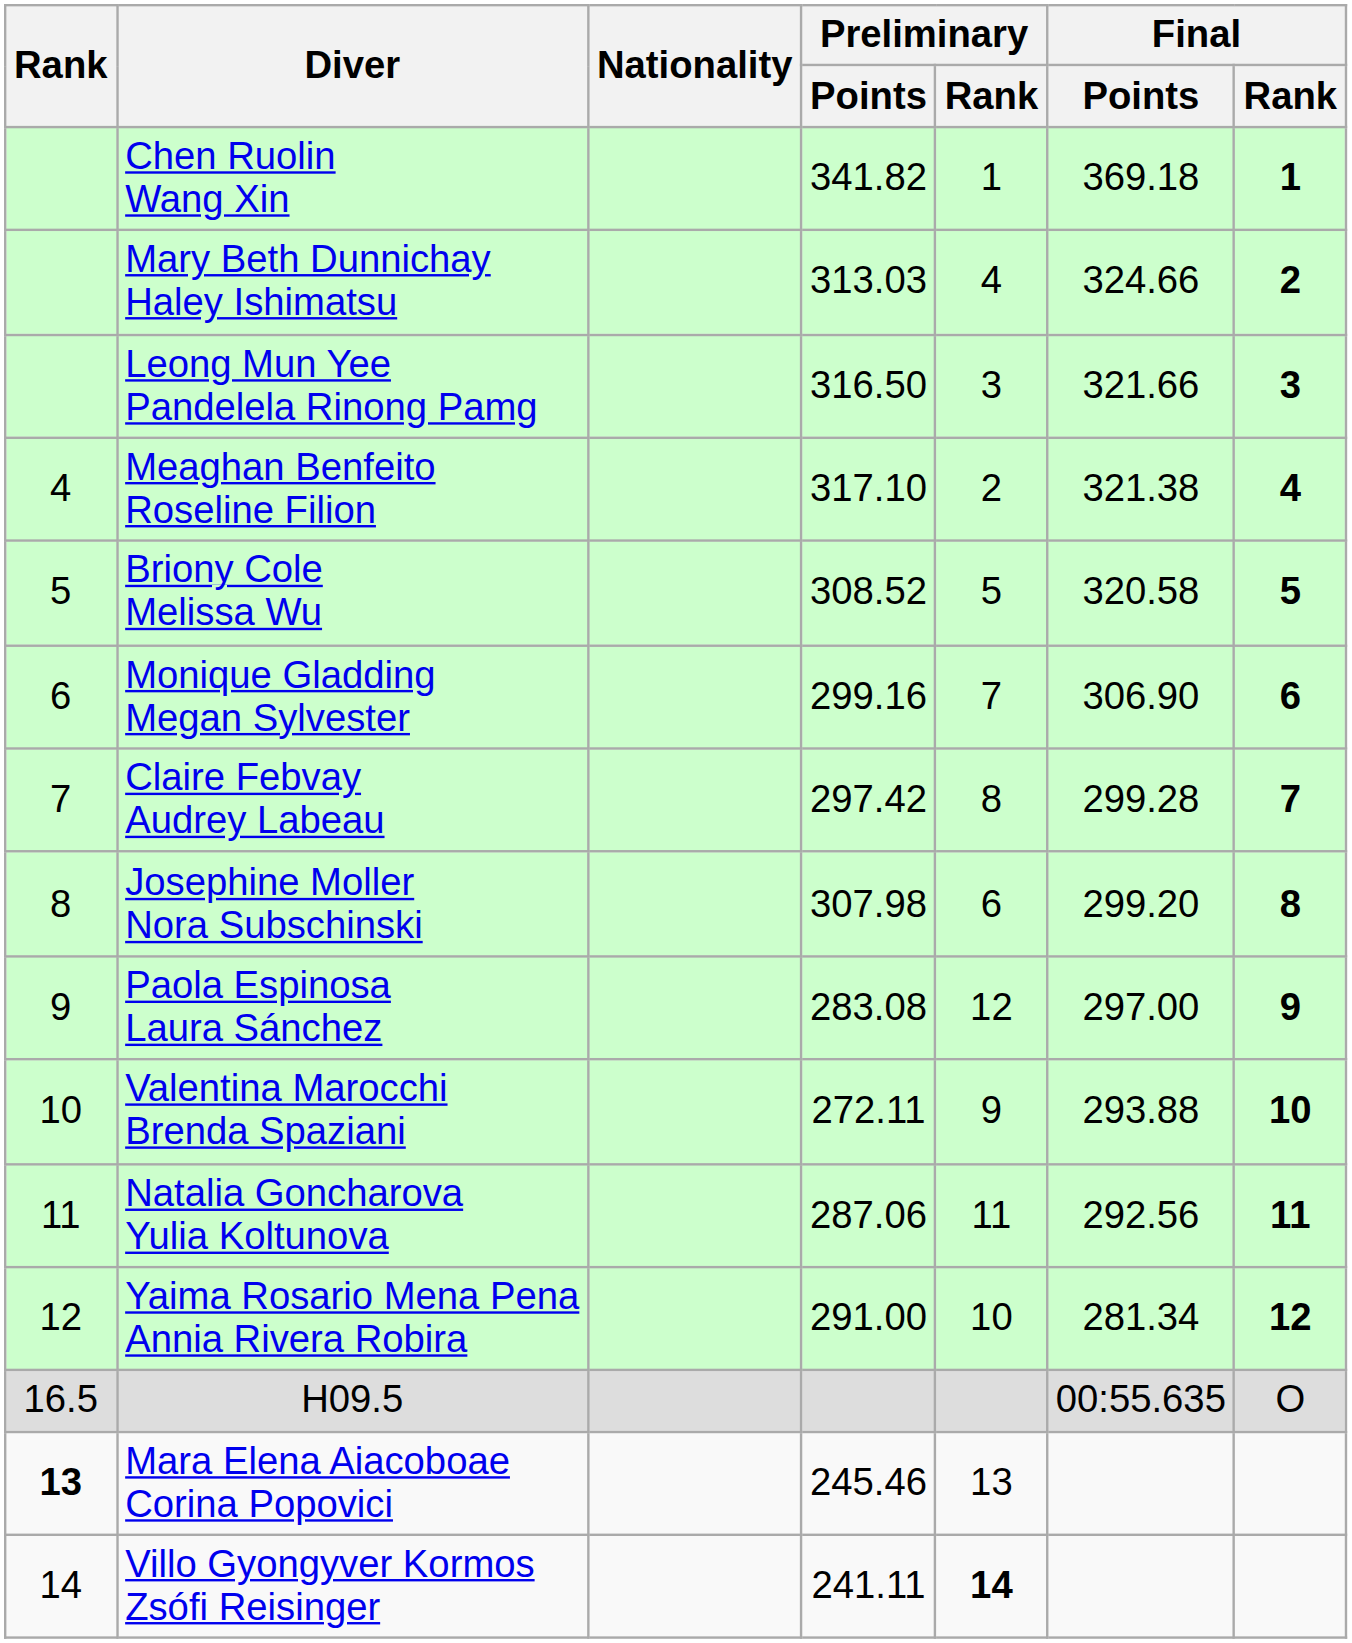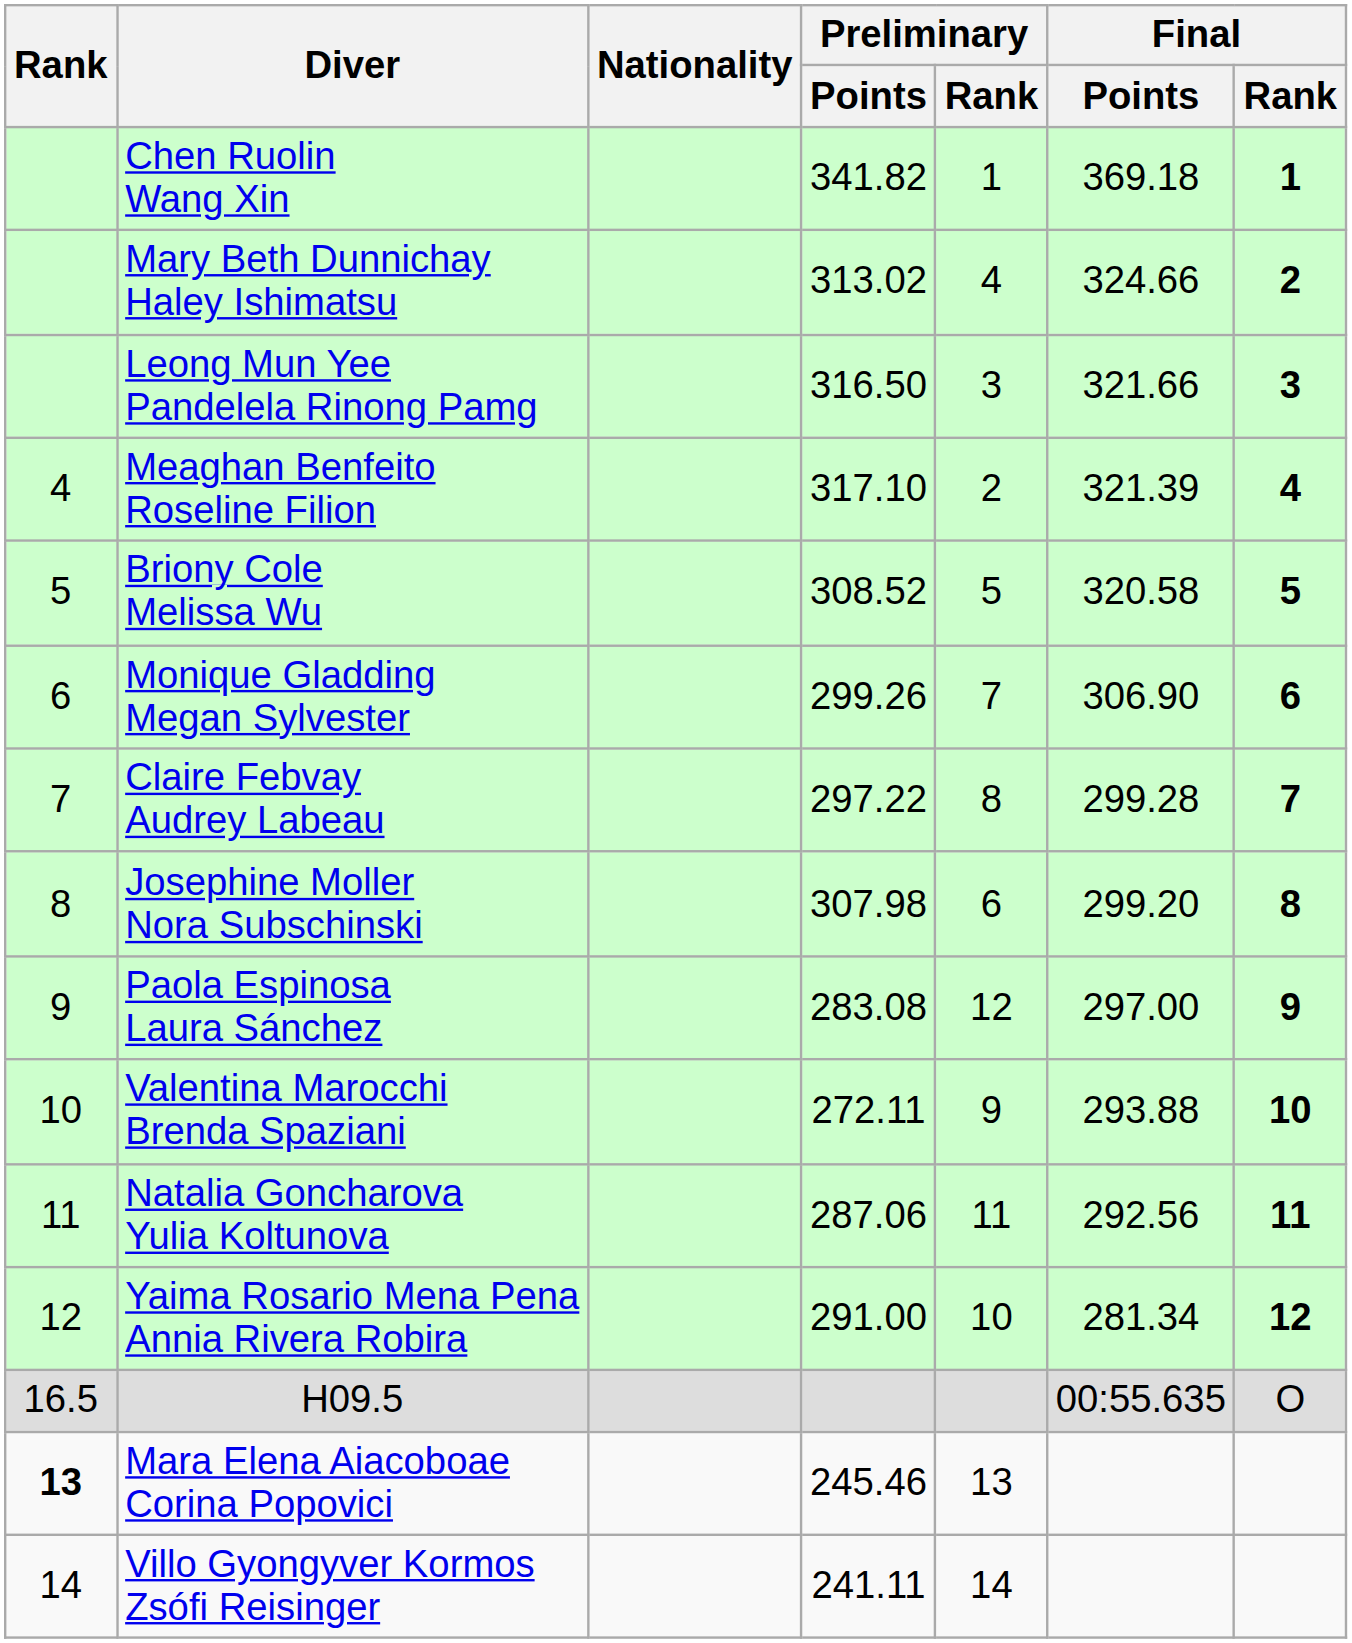 <table class="wikitable" style="text-align:center">
 <tr>
 <th rowspan="2">Rank</th>
 <th rowspan="2">Diver</th>
 <th rowspan="2">Nationality</th>
 <th colspan="2">Preliminary</th>
 <th colspan="2">Final</th>
 </tr>
 <tr>
 <th>Points</th>
 <th>Rank</th>
 <th>Points</th>
 <th>Rank</th>
 </tr>
 <tr bgcolor=ccffcc>
 <td></td>
 <td align=left><a href='#'>Chen Ruolin</a><br><a href='#'>Wang Xin</a></td>
 <td align=left></td>
 <td>341.82</td>
 <td>1</td>
 <td>369.18</td>
 <td><strong>1</strong></td>
 </tr>
 <tr bgcolor=ccffcc>
 <td></td>
 <td align=left><a href='#'>Mary Beth Dunnichay</a><br><a href='#'>Haley Ishimatsu</a></td>
 <td align=left></td>
-<td>313.03</td>
+<td>313.02</td>
 <td>4</td>
 <td>324.66</td>
 <td><strong>2</strong></td>
 </tr>
 <tr bgcolor=ccffcc>
 <td></td>
 <td align=left><a href='#'>Leong Mun Yee</a><br><a href='#'>Pandelela Rinong Pamg</a></td>
 <td align=left></td>
 <td>316.50</td>
 <td>3</td>
 <td>321.66</td>
 <td><strong>3</strong></td>
 </tr>
 <tr bgcolor=ccffcc>
 <td>4</td>
 <td align=left><a href='#'>Meaghan Benfeito</a><br><a href='#'>Roseline Filion</a></td>
 <td align=left></td>
 <td>317.10</td>
 <td>2</td>
-<td>321.38</td>
+<td>321.39</td>
 <td><strong>4</strong></td>
 </tr>
 <tr bgcolor=ccffcc>
 <td>5</td>
 <td align=left><a href='#'>Briony Cole</a><br><a href='#'>Melissa Wu</a></td>
 <td align=left></td>
 <td>308.52</td>
 <td>5</td>
 <td>320.58</td>
 <td><strong>5</strong></td>
 </tr>
 <tr bgcolor=ccffcc>
 <td>6</td>
 <td align=left><a href='#'>Monique Gladding</a><br><a href='#'>Megan Sylvester</a></td>
 <td align=left></td>
-<td>299.16</td>
+<td>299.26</td>
 <td>7</td>
 <td>306.90</td>
 <td><strong>6</strong></td>
 </tr>
 <tr bgcolor=ccffcc>
 <td>7</td>
 <td align=left><a href='#'>Claire Febvay</a><br><a href='#'>Audrey Labeau</a></td>
 <td align=left></td>
-<td>297.42</td>
+<td>297.22</td>
 <td>8</td>
 <td>299.28</td>
 <td><strong>7</strong></td>
 </tr>
 <tr bgcolor=ccffcc>
 <td>8</td>
 <td align=left><a href='#'>Josephine Moller</a><br><a href='#'>Nora Subschinski</a></td>
 <td align=left></td>
 <td>307.98</td>
 <td>6</td>
 <td>299.20</td>
 <td><strong>8</strong></td>
 </tr>
 <tr bgcolor=ccffcc>
 <td>9</td>
 <td align=left><a href='#'>Paola Espinosa</a><br><a href='#'>Laura Sánchez</a></td>
 <td align=left></td>
 <td>283.08</td>
 <td>12</td>
 <td>297.00</td>
 <td><strong>9</strong></td>
 </tr>
 <tr bgcolor=ccffcc>
 <td>10</td>
 <td align=left><a href='#'>Valentina Marocchi</a><br><a href='#'>Brenda Spaziani</a></td>
 <td align=left></td>
 <td>272.11</td>
 <td>9</td>
 <td>293.88</td>
 <td><strong>10</strong></td>
 </tr>
 <tr bgcolor=ccffcc>
 <td>11</td>
 <td align=left><a href='#'>Natalia Goncharova</a><br><a href='#'>Yulia Koltunova</a></td>
 <td align=left></td>
 <td>287.06</td>
 <td>11</td>
 <td>292.56</td>
 <td><strong>11</strong></td>
 </tr>
 <tr bgcolor=ccffcc>
 <td>12</td>
 <td align=left><a href='#'>Yaima Rosario Mena Pena</a><br><a href='#'>Annia Rivera Robira</a></td>
 <td align=left></td>
 <td>291.00</td>
 <td>10</td>
 <td>281.34</td>
 <td><strong>12 </strong></td>
 </tr>
 <tr bgcolor=#DDDDDD>
 <td><span>16.5</span></td>
 <td><span>H09.5</span></td>
 <td></td>
 <td></td>
 <td></td>
 <td><span>00:55.635</span></td>
 <td><span>O</span></td>
 </tr>
 <tr>
 <td><strong>13</strong></td>
 <td align=left><a href='#'>Mara Elena Aiacoboae</a><br><a href='#'>Corina Popovici</a></td>
 <td align=left></td>
 <td>245.46</td>
 <td>13</td>
 <td></td>
 <td><strong> </strong></td>
 </tr>
 <tr>
 <td>14</td>
 <td align=left><a href='#'>Villo Gyongyver Kormos</a><br><a href='#'>Zsófi Reisinger</a></td>
 <td align=left></td>
 <td>241.11</td>
-<td><strong>14</strong></td>
+<td>14</td>
 <td></td>
 <td><strong> </strong></td>
 </tr>
 </table>
